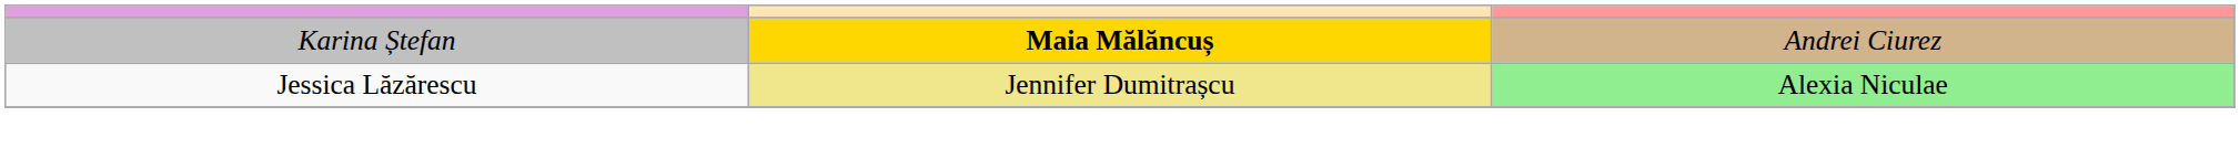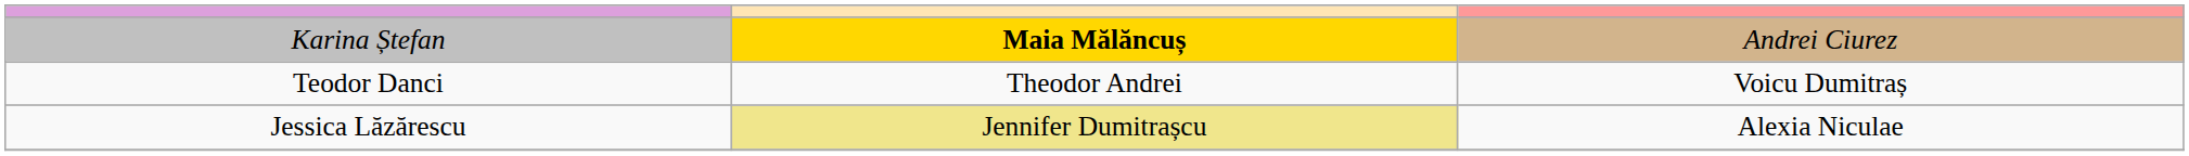 <table class="wikitable"  style="text-align:center; font-size:100%; width:100%;">
 <tr>
 <td style="width:13%;" scope="col" bgcolor="#dda0dd"><strong></strong></td>
 <td style="width:13%;" scope="col" bgcolor="#ffe5b4"><strong></strong></td>
 <td style="width:13%;" scope="col" bgcolor="#ff9999"><strong></strong></td>
 </tr>
 <tr>
 <td bgcolor="silver"><em>Karina Ștefan</em></td>
 <td bgcolor="gold"><strong>Maia Mălăncuș</strong></td>
 <td bgcolor="tan"><em>Andrei Ciurez</em></td>
 </tr>
 <tr>
+<td>Teodor Danci</td>
+<td>Theodor Andrei</td>
+<td>Voicu Dumitraș</td>
+</tr>
+<tr>
 <td>Jessica Lăzărescu</td>
 <td style="background: khaki;">Jennifer Dumitrașcu</td>
-<td style="background: lightgreen;">Alexia Niculae</td>
+<td>Alexia Niculae</td>
 </tr>
 <tr>
 </tr>
 </table>
